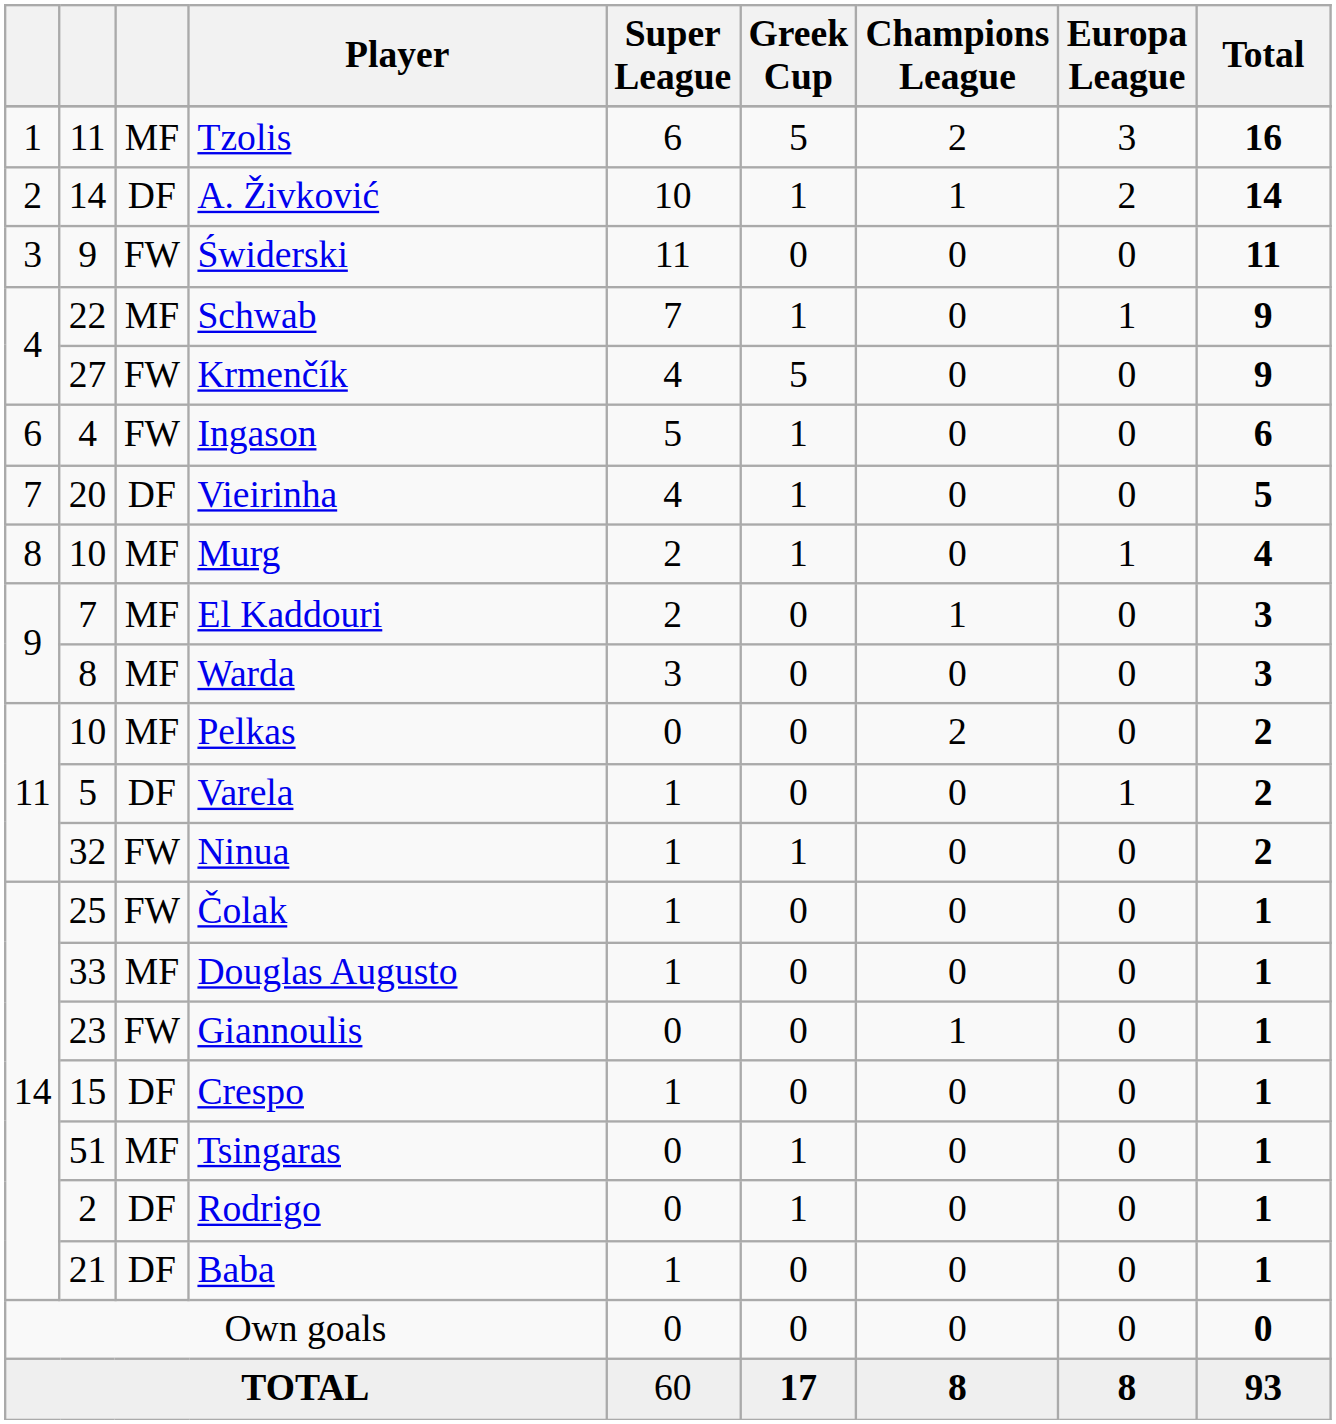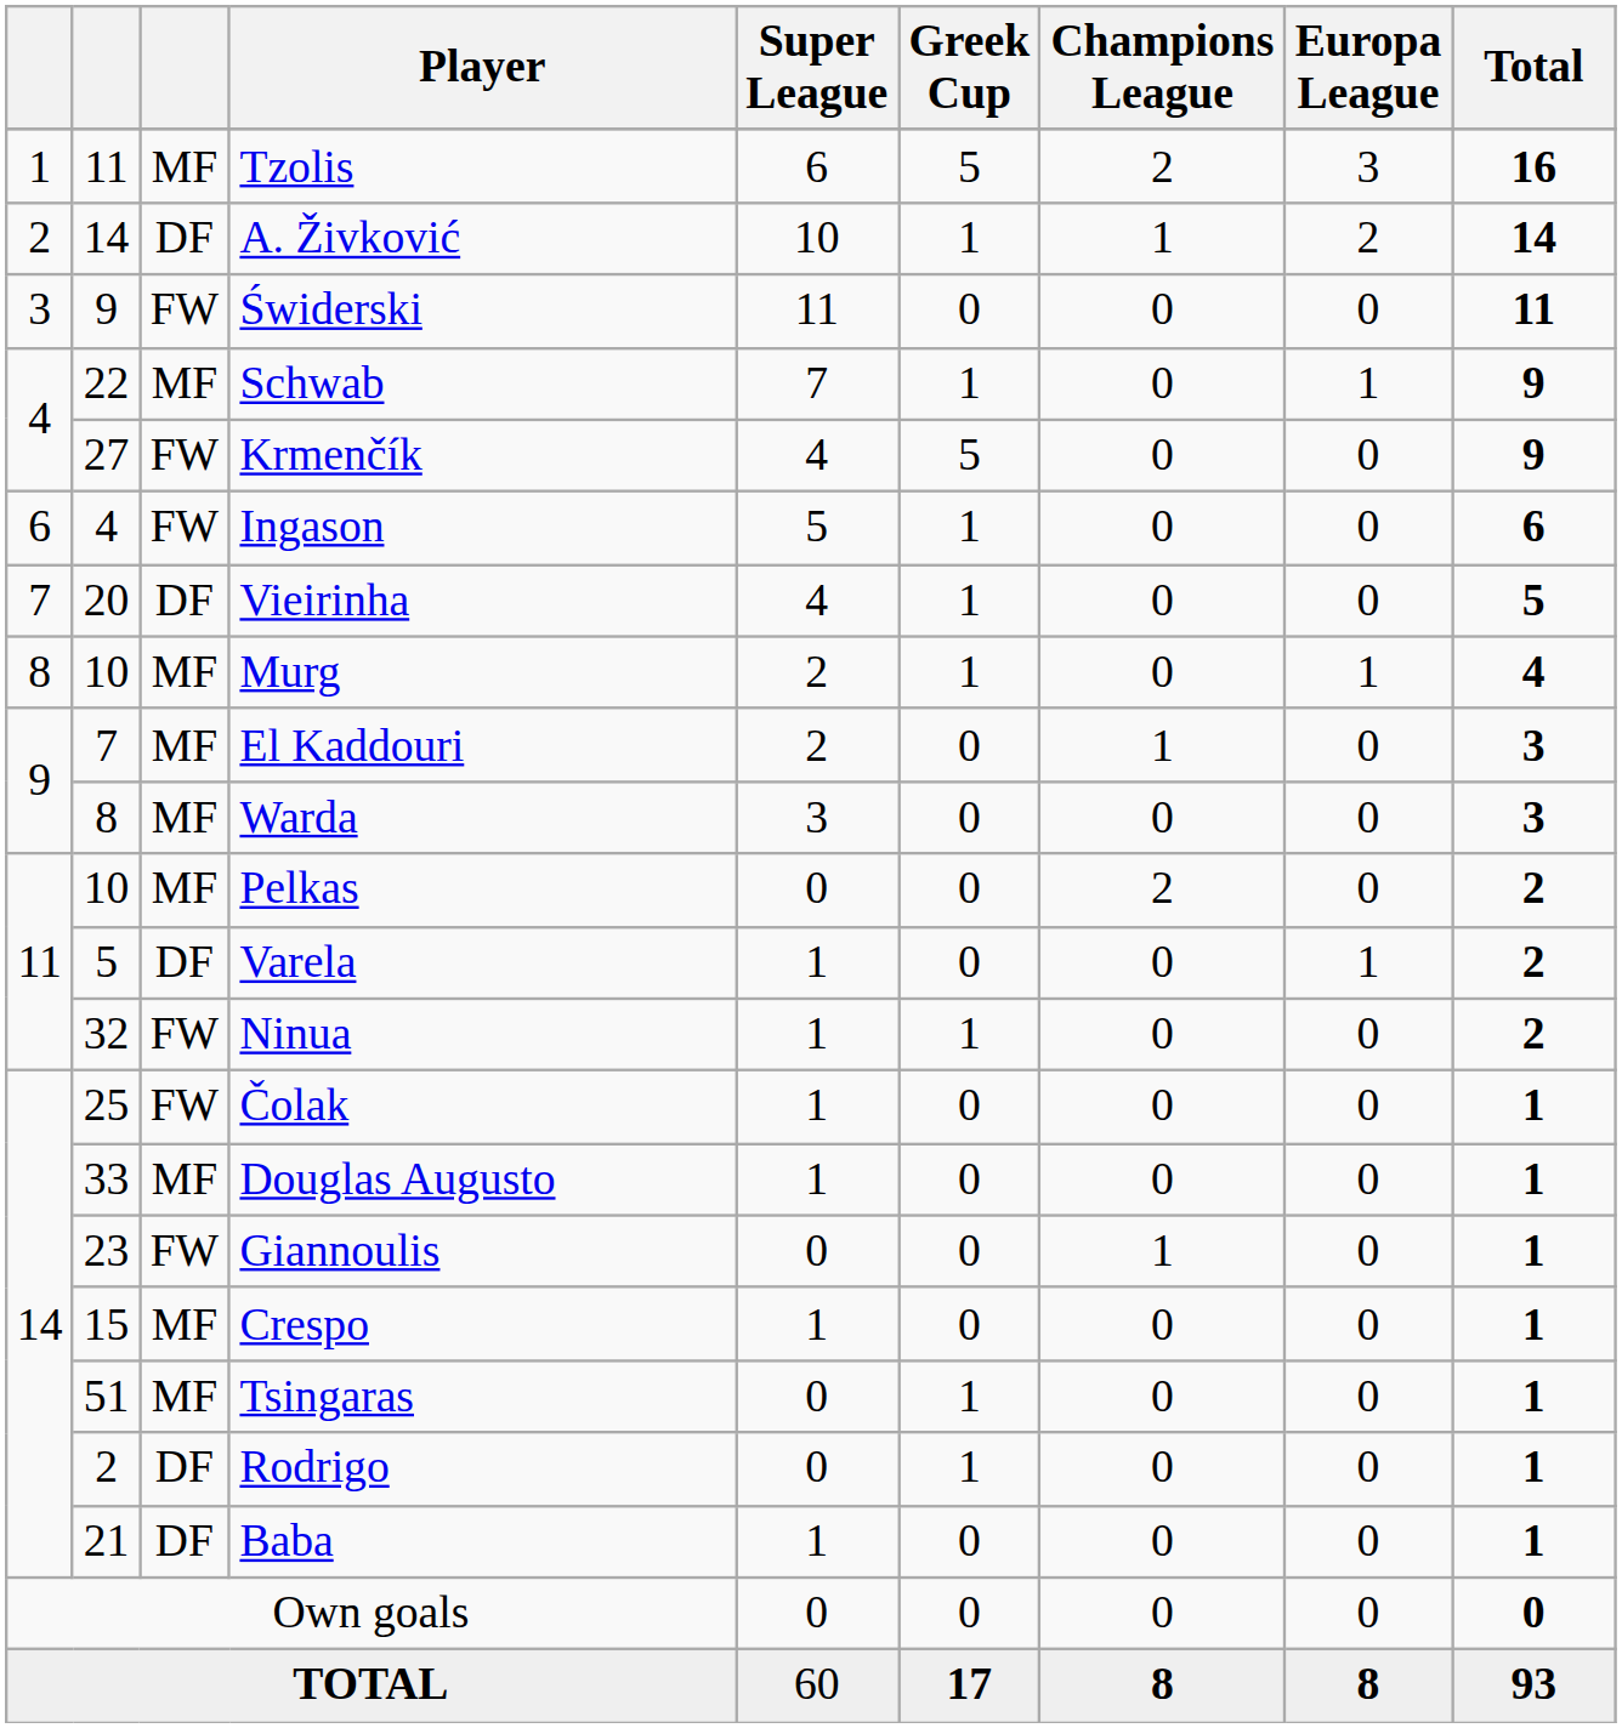 <table class="wikitable sortable" style="text-align:center">
 <tr>
 <th width=5></th>
 <th width=5></th>
 <th width=5></th>
 <th width=170>Player</th>
 <th width=30>Super League</th>
 <th width=30>Greek Cup</th>
 <th width=30px>Champions League</th>
 <th width=30px>Europa League</th>
 <th width=50>Total</th>
 </tr>
 <tr>
 </tr>
 <tr>
 <td>1</td>
 <td>11</td>
 <td>MF</td>
 <td align=left> <a href='#'>Tzolis</a></td>
 <td>6</td>
 <td>5</td>
 <td>2</td>
 <td>3</td>
 <td><strong>16</strong></td>
 </tr>
 <tr>
 <td>2</td>
 <td>14</td>
 <td>DF</td>
 <td align="left"> <a href='#'>A. Živković</a></td>
 <td>10</td>
 <td>1</td>
 <td>1</td>
 <td>2</td>
 <td><strong>14</strong></td>
 </tr>
 <tr>
 <td>3</td>
 <td>9</td>
 <td>FW</td>
 <td align=left> <a href='#'>Świderski</a></td>
 <td>11</td>
 <td>0</td>
 <td>0</td>
 <td>0</td>
 <td><strong>11</strong></td>
 </tr>
 <tr>
 <td rowspan="2">4</td>
 <td>22</td>
 <td>MF</td>
 <td align=left> <a href='#'>Schwab</a></td>
 <td>7</td>
 <td>1</td>
 <td>0</td>
 <td>1</td>
 <td><strong>9</strong></td>
 </tr>
 <tr>
 <td>27</td>
 <td>FW</td>
 <td align=left> <a href='#'>Krmenčík</a></td>
 <td>4</td>
 <td>5</td>
 <td>0</td>
 <td>0</td>
 <td><strong>9</strong></td>
 </tr>
 <tr>
 <td>6</td>
 <td>4</td>
 <td>FW</td>
 <td align=left> <a href='#'>Ingason</a></td>
 <td>5</td>
 <td>1</td>
 <td>0</td>
 <td>0</td>
 <td><strong>6</strong></td>
 </tr>
 <tr>
 <td>7</td>
 <td>20</td>
 <td>DF</td>
 <td align=left> <a href='#'>Vieirinha</a></td>
 <td>4</td>
 <td>1</td>
 <td>0</td>
 <td>0</td>
 <td><strong>5</strong></td>
 </tr>
 <tr>
 <td>8</td>
 <td>10</td>
 <td>MF</td>
 <td align=left> <a href='#'>Murg</a></td>
 <td>2</td>
 <td>1</td>
 <td>0</td>
 <td>1</td>
 <td><strong>4</strong></td>
 </tr>
 <tr>
 <td rowspan="2">9</td>
 <td>7</td>
 <td>MF</td>
 <td align=left> <a href='#'>El Kaddouri</a></td>
 <td>2</td>
 <td>0</td>
 <td>1</td>
 <td>0</td>
 <td><strong>3</strong></td>
 </tr>
 <tr>
 <td>8</td>
 <td>MF</td>
 <td align=left> <a href='#'>Warda</a></td>
 <td>3</td>
 <td>0</td>
 <td>0</td>
 <td>0</td>
 <td><strong>3</strong></td>
 </tr>
 <tr>
 <td rowspan="3">11</td>
 <td>10</td>
 <td>MF</td>
 <td align=left> <a href='#'>Pelkas</a></td>
 <td>0</td>
 <td>0</td>
 <td>2</td>
 <td>0</td>
 <td><strong>2</strong></td>
 </tr>
 <tr>
 <td>5</td>
 <td>DF</td>
 <td align=left> <a href='#'>Varela</a></td>
 <td>1</td>
 <td>0</td>
 <td>0</td>
 <td>1</td>
 <td><strong>2</strong></td>
 </tr>
 <tr>
 <td>32</td>
 <td>FW</td>
 <td align=left> <a href='#'>Ninua</a></td>
 <td>1</td>
 <td>1</td>
 <td>0</td>
 <td>0</td>
 <td><strong>2</strong></td>
 </tr>
 <tr>
 <td rowspan="7">14</td>
 <td>25</td>
 <td>FW</td>
 <td align=left> <a href='#'>Čolak</a></td>
 <td>1</td>
 <td>0</td>
 <td>0</td>
 <td>0</td>
 <td><strong>1</strong></td>
 </tr>
 <tr>
 <td>33</td>
 <td>MF</td>
 <td align=left> <a href='#'>Douglas Augusto</a></td>
 <td>1</td>
 <td>0</td>
 <td>0</td>
 <td>0</td>
 <td><strong>1</strong></td>
 </tr>
 <tr>
 <td>23</td>
 <td>FW</td>
 <td align="left"> <a href='#'>Giannoulis</a></td>
 <td>0</td>
 <td>0</td>
 <td>1</td>
 <td>0</td>
 <td><strong>1</strong></td>
 </tr>
 <tr>
 <td>15</td>
-<td>DF</td>
+<td>MF</td>
 <td align=left> <a href='#'>Crespo</a></td>
 <td>1</td>
 <td>0</td>
 <td>0</td>
 <td>0</td>
 <td><strong>1</strong></td>
 </tr>
 <tr>
 <td>51</td>
 <td>MF</td>
 <td align=left> <a href='#'>Tsingaras</a></td>
 <td>0</td>
 <td>1</td>
 <td>0</td>
 <td>0</td>
 <td><strong>1</strong></td>
 </tr>
 <tr>
 <td>2</td>
 <td>DF</td>
 <td align=left> <a href='#'>Rodrigo</a></td>
 <td>0</td>
 <td>1</td>
 <td>0</td>
 <td>0</td>
 <td><strong>1</strong></td>
 </tr>
 <tr>
 <td>21</td>
 <td>DF</td>
 <td align=left> <a href='#'>Baba</a></td>
 <td>1</td>
 <td>0</td>
 <td>0</td>
 <td>0</td>
 <td><strong>1</strong></td>
 </tr>
 <tr>
 <td colspan="4">Own goals</td>
 <td>0</td>
 <td>0</td>
 <td>0</td>
 <td>0</td>
 <td><strong>0</strong></td>
 </tr>
 <tr bgcolor="#EFEFEF">
 <td colspan=4><strong>TOTAL</strong></td>
 <td>60</td>
 <td><strong>17</strong></td>
 <td><strong>8</strong></td>
 <td><strong>8</strong></td>
 <td><strong>93</strong></td>
 </tr>
 </table>
